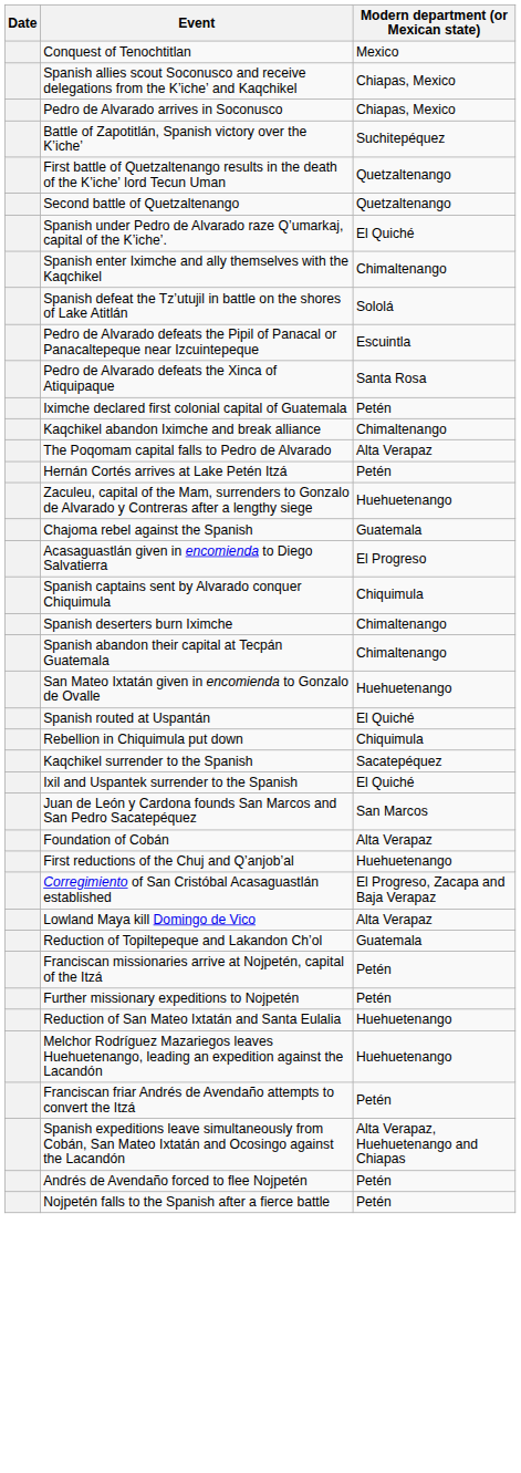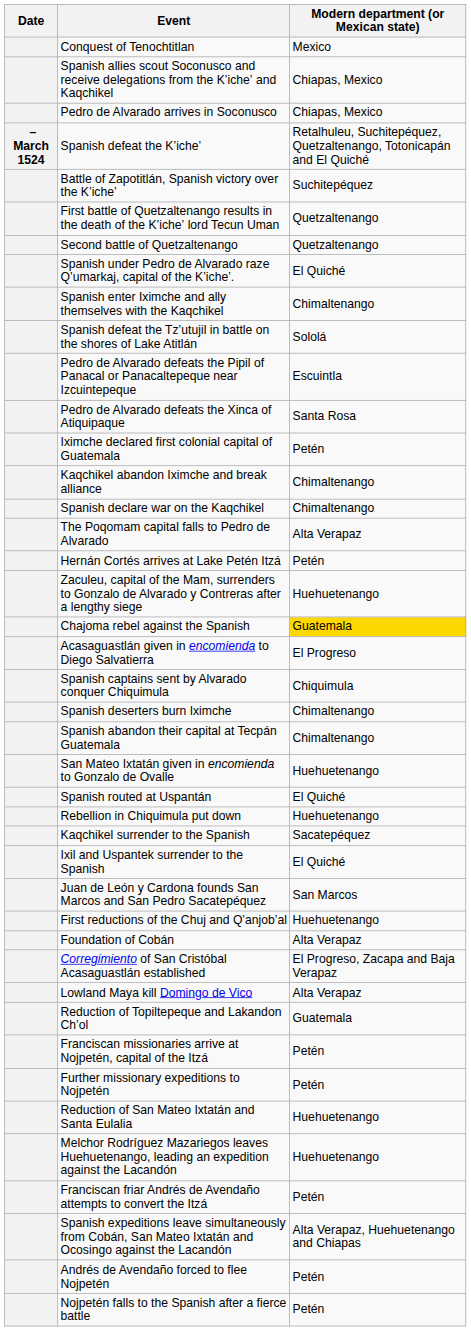 <table class="wikitable plainrowheaders collapsible sortable" style="margin: 0.5em;">
 <tr>
 <th scope="col">Date</th>
 <th scope="col">Event</th>
 <th scope="col">Modern department (or Mexican state)</th>
 </tr>
 <tr>
 <th scope="row"></th>
 <td>Conquest of Tenochtitlan</td>
 <td>Mexico</td>
 </tr>
 <tr>
 <th scope="row"></th>
 <td>Spanish allies scout Soconusco and receive delegations from the Kʼicheʼ and Kaqchikel</td>
 <td>Chiapas, Mexico</td>
 </tr>
 <tr>
 <th scope="row"></th>
 <td>Pedro de Alvarado arrives in Soconusco</td>
 <td>Chiapas, Mexico</td>
+</tr>
+<tr>
+<th scope="row"> – March 1524</th>
+<td>Spanish defeat the Kʼicheʼ</td>
+<td>Retalhuleu, Suchitepéquez, Quetzaltenango, Totonicapán and El Quiché</td>
 </tr>
 <tr>
 <th scope="row"></th>
 <td>Battle of Zapotitlán, Spanish victory over the Kʼicheʼ</td>
 <td>Suchitepéquez</td>
 </tr>
 <tr>
 <th scope="row"></th>
 <td>First battle of Quetzaltenango results in the death of the Kʼicheʼ lord Tecun Uman</td>
 <td>Quetzaltenango</td>
 </tr>
 <tr>
 <th scope="row"></th>
 <td>Second battle of Quetzaltenango</td>
 <td>Quetzaltenango</td>
 </tr>
 <tr>
 <th scope="row"></th>
 <td>Spanish under Pedro de Alvarado raze Qʼumarkaj, capital of the Kʼicheʼ.</td>
 <td>El Quiché</td>
 </tr>
 <tr>
 <th scope="row"></th>
 <td>Spanish enter Iximche and ally themselves with the Kaqchikel</td>
 <td>Chimaltenango</td>
 </tr>
 <tr>
 <th scope="row"></th>
 <td>Spanish defeat the Tzʼutujil in battle on the shores of Lake Atitlán</td>
 <td>Sololá</td>
 </tr>
 <tr>
 <th scope="row"></th>
 <td>Pedro de Alvarado defeats the Pipil of Panacal or Panacaltepeque near Izcuintepeque</td>
 <td>Escuintla</td>
 </tr>
 <tr>
 <th scope="row"></th>
 <td>Pedro de Alvarado defeats the Xinca of Atiquipaque</td>
 <td>Santa Rosa</td>
 </tr>
 <tr>
 <th scope="row"></th>
 <td>Iximche declared first colonial capital of Guatemala</td>
 <td>Petén</td>
 </tr>
 <tr>
 <th scope="row"></th>
 <td>Kaqchikel abandon Iximche and break alliance</td>
 <td>Chimaltenango</td>
 </tr>
 <tr>
 <th scope="row"></th>
+<td>Spanish declare war on the Kaqchikel</td>
+<td>Chimaltenango</td>
+</tr>
+<tr>
+<th scope="row"></th>
 <td>The Poqomam capital falls to Pedro de Alvarado</td>
 <td>Alta Verapaz</td>
 </tr>
 <tr>
 <th scope="row"></th>
 <td>Hernán Cortés arrives at Lake Petén Itzá</td>
 <td>Petén</td>
 </tr>
 <tr>
 <th scope="row"></th>
 <td>Zaculeu, capital of the Mam, surrenders to Gonzalo de Alvarado y Contreras after a lengthy siege</td>
 <td>Huehuetenango</td>
 </tr>
 <tr>
 <th scope="row"></th>
 <td>Chajoma rebel against the Spanish</td>
-<td>Guatemala</td>
+<td style="background: gold;">Guatemala</td>
 </tr>
 <tr>
 <th scope="row"></th>
 <td>Acasaguastlán given in <em><a href='#'>encomienda</a></em> to Diego Salvatierra</td>
 <td>El Progreso</td>
 </tr>
 <tr>
 <th scope="row"></th>
 <td>Spanish captains sent by Alvarado conquer Chiquimula</td>
 <td>Chiquimula</td>
 </tr>
 <tr>
 <th scope="row"></th>
 <td>Spanish deserters burn Iximche</td>
 <td>Chimaltenango</td>
 </tr>
 <tr>
 <th scope="row"></th>
 <td>Spanish abandon their capital at Tecpán Guatemala</td>
 <td>Chimaltenango</td>
 </tr>
 <tr>
 <th scope="row"></th>
 <td>San Mateo Ixtatán given in <em>encomienda</em> to Gonzalo de Ovalle</td>
 <td>Huehuetenango</td>
 </tr>
 <tr>
 <th scope="row"></th>
 <td>Spanish routed at Uspantán</td>
 <td>El Quiché</td>
 </tr>
 <tr>
 <th scope="row"></th>
 <td>Rebellion in Chiquimula put down</td>
-<td>Chiquimula</td>
+<td>Huehuetenango</td>
 </tr>
 <tr>
 <th scope="row"></th>
 <td>Kaqchikel surrender to the Spanish</td>
 <td>Sacatepéquez</td>
 </tr>
 <tr>
 <th scope="row"></th>
 <td>Ixil and Uspantek surrender to the Spanish</td>
 <td>El Quiché</td>
 </tr>
 <tr>
 <th scope="row"></th>
 <td>Juan de León y Cardona founds San Marcos and San Pedro Sacatepéquez</td>
 <td>San Marcos</td>
 </tr>
 <tr>
 <th scope="row"></th>
-<td>Foundation of Cobán</td>
-<td>Alta Verapaz</td>
+<td>First reductions of the Chuj and Qʼanjobʼal</td>
+<td>Huehuetenango</td>
 </tr>
 <tr>
 <th scope="row"></th>
-<td>First reductions of the Chuj and Qʼanjobʼal</td>
-<td>Huehuetenango</td>
+<td>Foundation of Cobán</td>
+<td>Alta Verapaz</td>
 </tr>
 <tr>
 <th scope="row"></th>
 <td><em><a href='#'>Corregimiento</a></em> of San Cristóbal Acasaguastlán established</td>
 <td>El Progreso, Zacapa and Baja Verapaz</td>
 </tr>
 <tr>
 <th scope="row"></th>
 <td>Lowland Maya kill <a href='#'>Domingo de Vico</a></td>
 <td>Alta Verapaz</td>
 </tr>
 <tr>
 <th scope="row"></th>
 <td>Reduction of Topiltepeque and Lakandon Chʼol</td>
 <td>Guatemala</td>
 </tr>
 <tr>
 <th scope="row"></th>
 <td>Franciscan missionaries arrive at Nojpetén, capital of the Itzá</td>
 <td>Petén</td>
 </tr>
 <tr>
 <th scope="row"></th>
 <td>Further missionary expeditions to Nojpetén</td>
 <td>Petén</td>
 </tr>
 <tr>
 <th scope="row"></th>
 <td>Reduction of San Mateo Ixtatán and Santa Eulalia</td>
 <td>Huehuetenango</td>
 </tr>
 <tr>
 <th scope="row"></th>
 <td>Melchor Rodríguez Mazariegos leaves Huehuetenango, leading an expedition against the Lacandón</td>
 <td>Huehuetenango</td>
 </tr>
 <tr>
 <th scope="row"></th>
 <td>Franciscan friar Andrés de Avendaño attempts to convert the Itzá</td>
 <td>Petén</td>
 </tr>
 <tr>
 <th scope="row"></th>
 <td>Spanish expeditions leave simultaneously from Cobán, San Mateo Ixtatán and Ocosingo against the Lacandón</td>
 <td>Alta Verapaz, Huehuetenango and Chiapas</td>
 </tr>
 <tr>
 <th scope="row"></th>
 <td>Andrés de Avendaño forced to flee Nojpetén</td>
 <td>Petén</td>
 </tr>
 <tr>
 <th scope="row"></th>
 <td>Nojpetén falls to the Spanish after a fierce battle</td>
 <td>Petén</td>
 </tr>
 </table>
